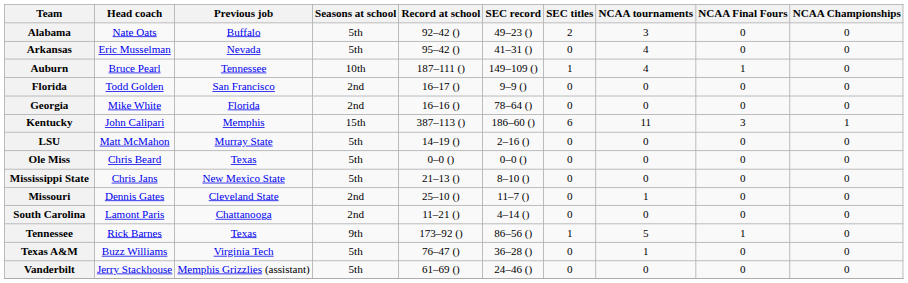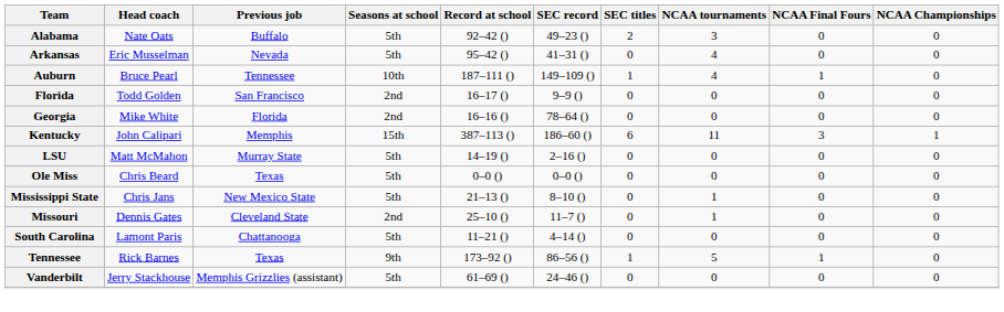 <table class="wikitable sortable" style="text-align: center;font-size:90%;">
 <tr>
 <th width="110">Team</th>
 <th>Head coach</th>
 <th>Previous job</th>
 <th>Seasons at school</th>
 <th>Record at school</th>
 <th>SEC record</th>
 <th>SEC titles</th>
 <th>NCAA tournaments</th>
 <th>NCAA Final Fours</th>
 <th>NCAA Championships</th>
 </tr>
 <tr>
 <th style=>Alabama</th>
 <td><a href='#'>Nate Oats</a></td>
 <td><a href='#'>Buffalo</a></td>
 <td>5th</td>
 <td>92–42 ()</td>
 <td>49–23 ()</td>
 <td>2</td>
 <td>3</td>
 <td>0</td>
 <td>0</td>
 </tr>
 <tr>
 <th style=>Arkansas</th>
 <td><a href='#'>Eric Musselman</a></td>
 <td><a href='#'>Nevada</a></td>
 <td>5th</td>
 <td>95–42 ()</td>
 <td>41–31 ()</td>
 <td>0</td>
 <td>4</td>
 <td>0</td>
 <td>0</td>
 </tr>
 <tr>
 <th style=>Auburn</th>
 <td><a href='#'>Bruce Pearl</a></td>
 <td><a href='#'>Tennessee</a></td>
 <td>10th</td>
 <td>187–111 ()</td>
 <td>149–109 ()</td>
 <td>1</td>
 <td>4</td>
 <td>1</td>
 <td>0</td>
 </tr>
 <tr>
 <th style=>Florida</th>
 <td><a href='#'>Todd Golden</a></td>
 <td><a href='#'>San Francisco</a></td>
 <td>2nd</td>
 <td>16–17 ()</td>
 <td>9–9 ()</td>
 <td>0</td>
 <td>0</td>
 <td>0</td>
 <td>0</td>
 </tr>
 <tr>
 <th style=>Georgia</th>
 <td><a href='#'>Mike White</a></td>
 <td><a href='#'>Florida</a></td>
 <td>2nd</td>
 <td>16–16 ()</td>
 <td>78–64 ()</td>
 <td>0</td>
 <td>0</td>
 <td>0</td>
 <td>0</td>
 </tr>
 <tr>
 <th style=>Kentucky</th>
 <td><a href='#'>John Calipari</a></td>
 <td><a href='#'>Memphis</a></td>
 <td>15th</td>
 <td>387–113 ()</td>
 <td>186–60 ()</td>
 <td>6</td>
 <td>11</td>
 <td>3</td>
 <td>1</td>
 </tr>
 <tr>
 <th style=>LSU</th>
 <td><a href='#'>Matt McMahon</a></td>
 <td><a href='#'>Murray State</a></td>
 <td>5th</td>
 <td>14–19 ()</td>
 <td>2–16 ()</td>
 <td>0</td>
 <td>0</td>
 <td>0</td>
 <td>0</td>
 </tr>
 <tr>
 <th style=>Ole Miss</th>
 <td><a href='#'>Chris Beard</a></td>
 <td><a href='#'>Texas</a></td>
 <td>5th</td>
 <td>0–0 ()</td>
 <td>0–0 ()</td>
 <td>0</td>
 <td>0</td>
 <td>0</td>
 <td>0</td>
 </tr>
 <tr>
 <th style=>Mississippi State</th>
 <td><a href='#'>Chris Jans</a></td>
 <td><a href='#'>New Mexico State</a></td>
 <td>5th</td>
 <td>21–13 ()</td>
 <td>8–10 ()</td>
 <td>0</td>
-<td>0</td>
+<td>1</td>
 <td>0</td>
 <td>0</td>
 </tr>
 <tr>
 <th style=>Missouri</th>
 <td><a href='#'>Dennis Gates</a></td>
 <td><a href='#'>Cleveland State</a></td>
 <td>2nd</td>
 <td>25–10 ()</td>
 <td>11–7 ()</td>
 <td>0</td>
 <td>1</td>
 <td>0</td>
 <td>0</td>
 </tr>
 <tr>
 <th style=>South Carolina</th>
 <td><a href='#'>Lamont Paris</a></td>
 <td><a href='#'>Chattanooga</a></td>
-<td>2nd</td>
+<td>5th</td>
 <td>11–21 ()</td>
 <td>4–14 ()</td>
 <td>0</td>
 <td>0</td>
 <td>0</td>
 <td>0</td>
 </tr>
 <tr>
 <th style=>Tennessee</th>
 <td><a href='#'>Rick Barnes</a></td>
 <td><a href='#'>Texas</a></td>
 <td>9th</td>
 <td>173–92 ()</td>
 <td>86–56 ()</td>
 <td>1</td>
 <td>5</td>
 <td>1</td>
 <td>0</td>
 </tr>
 <tr>
-<th style=>Texas A&M</th>
-<td><a href='#'>Buzz Williams</a></td>
-<td><a href='#'>Virginia Tech</a></td>
-<td>5th</td>
-<td>76–47 ()</td>
-<td>36–28 ()</td>
-<td>0</td>
-<td>1</td>
-<td>0</td>
-<td>0</td>
-</tr>
-<tr>
 <th style=>Vanderbilt</th>
 <td><a href='#'>Jerry Stackhouse</a></td>
 <td><a href='#'>Memphis Grizzlies</a> (assistant)</td>
 <td>5th</td>
 <td>61–69 ()</td>
 <td>24–46 ()</td>
 <td>0</td>
 <td>0</td>
 <td>0</td>
 <td>0</td>
 </tr>
 <tr>
 </tr>
 </table>
